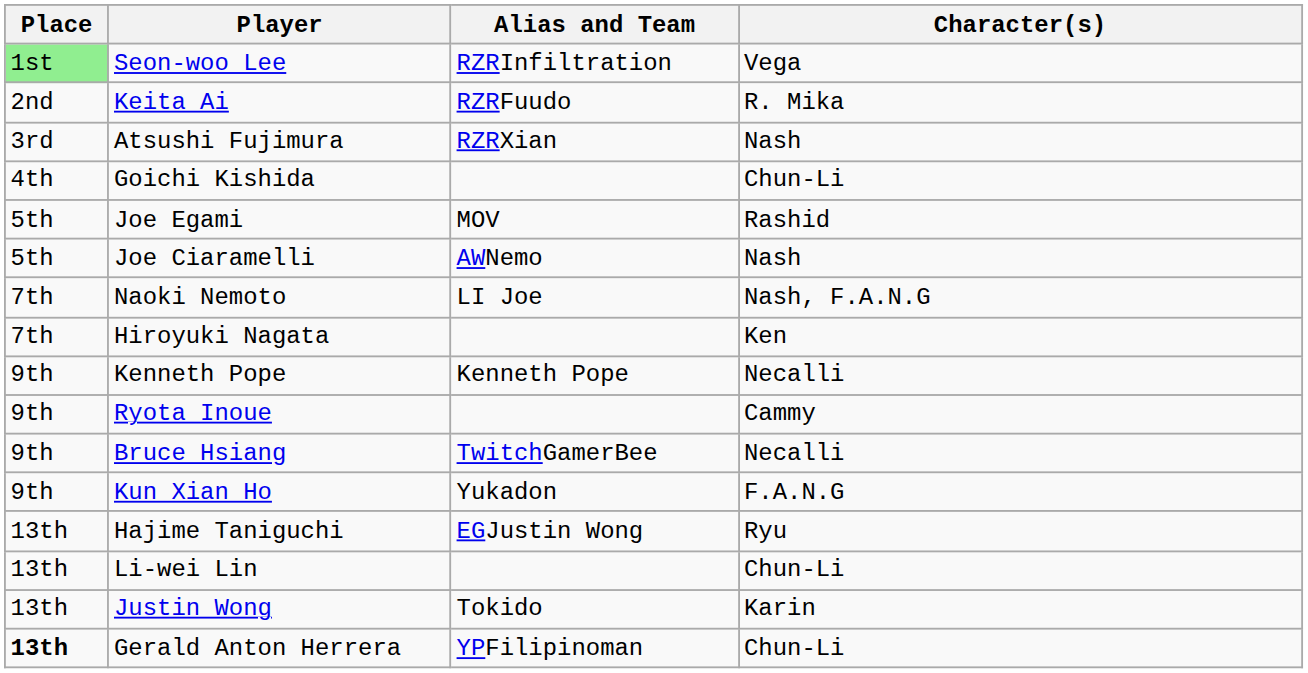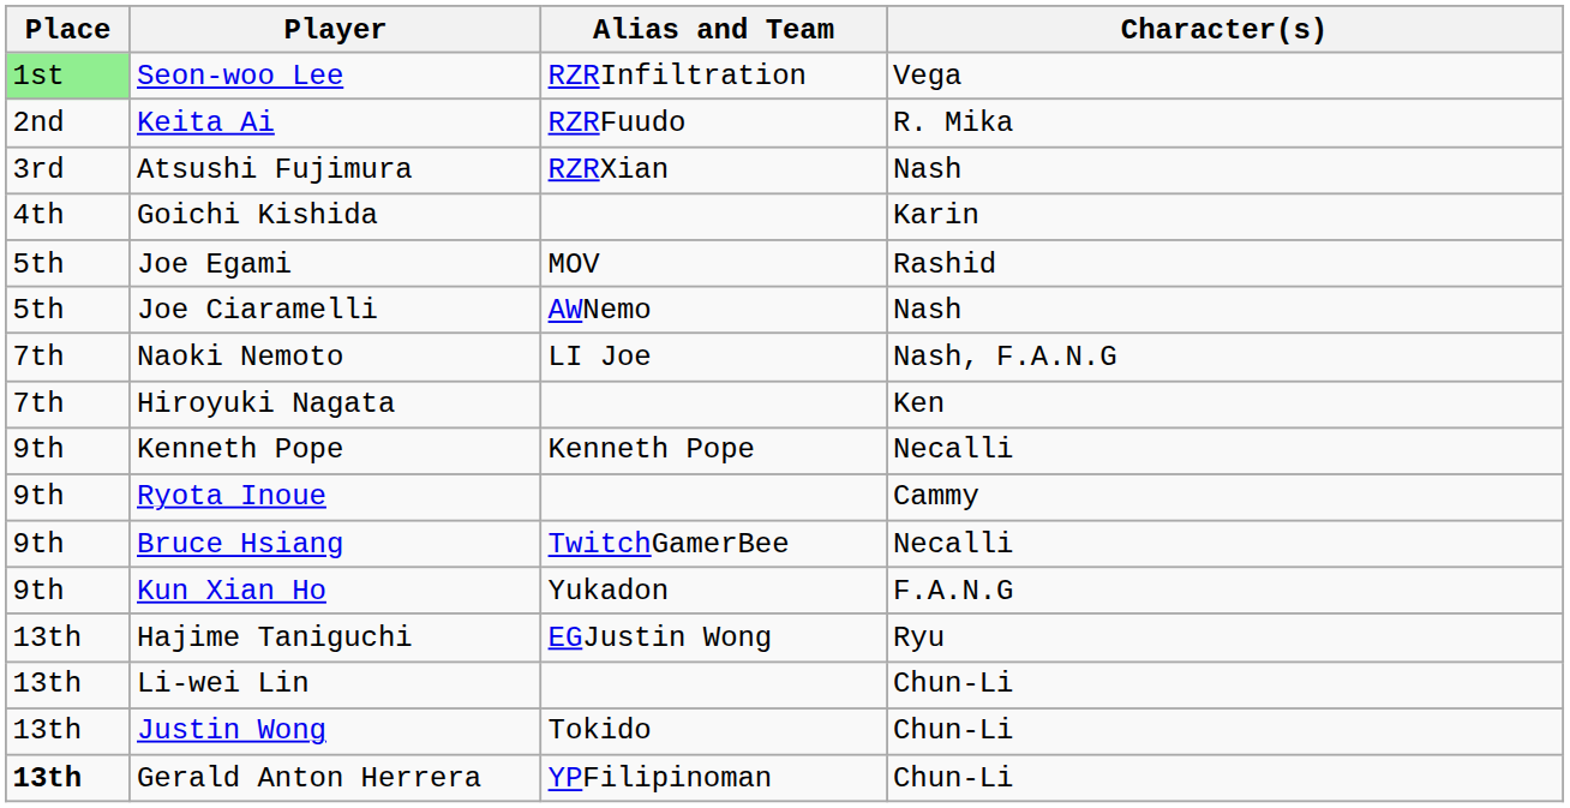 <table class="wikitable">
 <tr>
 <th style="width:50px;">Place</th>
 <th style="width:180px;">Player</th>
 <th style="width:150px;">Alias and Team</th>
 <th style="width:300px;">Character(s)</th>
 </tr>
 <tr>
 <td style="background: lightgreen;">1st</td>
 <td> <a href='#'>Seon-woo Lee</a></td>
 <td><a href='#'>RZR</a>Infiltration</td>
 <td>Vega</td>
 </tr>
 <tr>
 <td>2nd</td>
 <td> <a href='#'>Keita Ai</a></td>
 <td><a href='#'>RZR</a>Fuudo</td>
 <td>R. Mika</td>
 </tr>
 <tr>
 <td>3rd</td>
 <td> Atsushi Fujimura</td>
 <td><a href='#'>RZR</a>Xian</td>
 <td>Nash</td>
 </tr>
 <tr>
 <td>4th</td>
 <td> Goichi Kishida</td>
 <td></td>
-<td>Chun-Li</td>
+<td>Karin</td>
 </tr>
 <tr>
 <td>5th</td>
 <td> Joe Egami</td>
 <td>MOV</td>
 <td>Rashid</td>
 </tr>
 <tr>
 <td>5th</td>
 <td> Joe Ciaramelli</td>
 <td><a href='#'>AW</a>Nemo</td>
 <td>Nash</td>
 </tr>
 <tr>
 <td>7th</td>
 <td> Naoki Nemoto</td>
 <td>LI Joe</td>
 <td>Nash, F.A.N.G</td>
 </tr>
 <tr>
 <td>7th</td>
 <td> Hiroyuki Nagata</td>
 <td></td>
 <td>Ken</td>
 </tr>
 <tr>
 <td>9th</td>
 <td> Kenneth Pope</td>
 <td>Kenneth Pope</td>
 <td>Necalli</td>
 </tr>
 <tr>
 <td>9th</td>
 <td> <a href='#'>Ryota Inoue</a></td>
 <td></td>
 <td>Cammy</td>
 </tr>
 <tr>
 <td>9th</td>
 <td> <a href='#'>Bruce Hsiang</a></td>
 <td><a href='#'>Twitch</a>GamerBee</td>
 <td>Necalli</td>
 </tr>
 <tr>
 <td>9th</td>
 <td> <a href='#'>Kun Xian Ho</a></td>
 <td>Yukadon</td>
 <td>F.A.N.G</td>
 </tr>
 <tr>
 <td>13th</td>
 <td> Hajime Taniguchi</td>
 <td><a href='#'>EG</a>Justin Wong</td>
 <td>Ryu</td>
 </tr>
 <tr>
 <td>13th</td>
 <td> Li-wei Lin</td>
 <td></td>
 <td>Chun-Li</td>
 </tr>
 <tr>
 <td>13th</td>
 <td> <a href='#'>Justin Wong</a></td>
 <td>Tokido</td>
-<td>Karin</td>
+<td>Chun-Li</td>
 </tr>
 <tr>
 <td><strong>13th</strong></td>
 <td> Gerald Anton Herrera</td>
 <td><a href='#'>YP</a>Filipinoman</td>
 <td>Chun-Li</td>
 </tr>
 </table>
